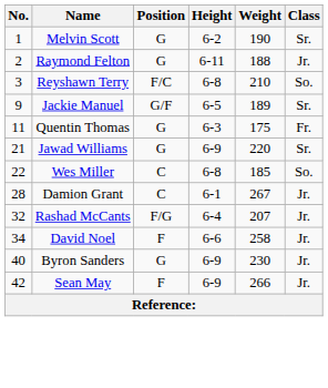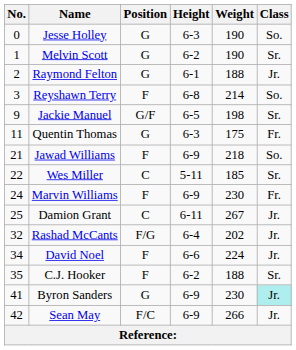 <table class="wikitable">
 <tr>
 <th>No.</th>
 <th>Name</th>
 <th>Position</th>
 <th>Height</th>
 <th>Weight</th>
 <th>Class</th>
+</tr>
+<tr>
+<td style="text-align:center;">0</td>
+<td style="text-align:center;"><a href='#'>Jesse Holley</a></td>
+<td style="text-align:center;">G</td>
+<td style="text-align:center;">6-3</td>
+<td style="text-align:center;">190</td>
+<td style="text-align:center;">So.</td>
 </tr>
 <tr>
 <td style="text-align:center;">1</td>
 <td style="text-align:center;"><a href='#'>Melvin Scott</a></td>
 <td style="text-align:center;">G</td>
 <td style="text-align:center;">6-2</td>
 <td style="text-align:center;">190</td>
 <td style="text-align:center;">Sr.</td>
 </tr>
 <tr>
 <td style="text-align:center;">2</td>
 <td style="text-align:center;"><a href='#'>Raymond Felton</a></td>
 <td style="text-align:center;">G</td>
-<td style="text-align:center;">6-11</td>
+<td style="text-align:center;">6-1</td>
 <td style="text-align:center;">188</td>
 <td style="text-align:center;">Jr.</td>
 </tr>
 <tr>
 <td style="text-align:center;">3</td>
 <td style="text-align:center;"><a href='#'>Reyshawn Terry</a></td>
-<td style="text-align:center;">F/C</td>
+<td style="text-align:center;">F</td>
 <td style="text-align:center;">6-8</td>
-<td style="text-align:center;">210</td>
+<td style="text-align:center;">214</td>
 <td style="text-align:center;">So.</td>
 </tr>
 <tr>
 <td style="text-align:center;">9</td>
 <td style="text-align:center;"><a href='#'>Jackie Manuel</a></td>
 <td style="text-align:center;">G/F</td>
 <td style="text-align:center;">6-5</td>
-<td style="text-align:center;">189</td>
+<td style="text-align:center;">198</td>
 <td style="text-align:center;">Sr.</td>
 </tr>
 <tr>
 <td style="text-align:center;">11</td>
 <td style="text-align:center;">Quentin Thomas</td>
 <td style="text-align:center;">G</td>
 <td style="text-align:center;">6-3</td>
 <td style="text-align:center;">175</td>
 <td style="text-align:center;">Fr.</td>
 </tr>
 <tr>
 <td style="text-align:center;">21</td>
 <td style="text-align:center;"><a href='#'>Jawad Williams</a></td>
-<td style="text-align:center;">G</td>
+<td style="text-align:center;">F</td>
 <td style="text-align:center;">6-9</td>
-<td style="text-align:center;">220</td>
-<td style="text-align:center;">Sr.</td>
+<td style="text-align:center;">218</td>
+<td style="text-align:center;">So.</td>
 </tr>
 <tr>
 <td style="text-align:center;">22</td>
 <td style="text-align:center;"><a href='#'>Wes Miller</a></td>
 <td style="text-align:center;">C</td>
-<td style="text-align:center;">6-8</td>
+<td style="text-align:center;">5-11</td>
 <td style="text-align:center;">185</td>
-<td style="text-align:center;">So.</td>
+<td style="text-align:center;">Sr.</td>
 </tr>
 <tr>
-<td style="text-align:center;">28</td>
+<td style="text-align:center;">24</td>
+<td style="text-align:center;"><a href='#'>Marvin Williams</a></td>
+<td style="text-align:center;">F</td>
+<td style="text-align:center;">6-9</td>
+<td style="text-align:center;">230</td>
+<td style="text-align:center;">Fr.</td>
+</tr>
+<tr>
+<td style="text-align:center;">25</td>
 <td style="text-align:center;">Damion Grant</td>
 <td style="text-align:center;">C</td>
-<td style="text-align:center;">6-1</td>
+<td style="text-align:center;">6-11</td>
 <td style="text-align:center;">267</td>
 <td style="text-align:center;">Jr.</td>
 </tr>
 <tr>
 <td style="text-align:center;">32</td>
 <td style="text-align:center;"><a href='#'>Rashad McCants</a></td>
 <td style="text-align:center;">F/G</td>
 <td style="text-align:center;">6-4</td>
-<td style="text-align:center;">207</td>
+<td style="text-align:center;">202</td>
 <td style="text-align:center;">Jr.</td>
 </tr>
 <tr>
 <td style="text-align:center;">34</td>
 <td style="text-align:center;"><a href='#'>David Noel</a></td>
 <td style="text-align:center;">F</td>
 <td style="text-align:center;">6-6</td>
-<td style="text-align:center;">258</td>
+<td style="text-align:center;">224</td>
 <td style="text-align:center;">Jr.</td>
 </tr>
 <tr>
-<td style="text-align:center;">40</td>
+<td style="text-align:center;">35</td>
+<td style="text-align:center;">C.J. Hooker</td>
+<td style="text-align:center;">F</td>
+<td style="text-align:center;">6-2</td>
+<td style="text-align:center;">188</td>
+<td style="text-align:center;">Sr.</td>
+</tr>
+<tr>
+<td style="text-align:center;">41</td>
 <td style="text-align:center;">Byron Sanders</td>
 <td style="text-align:center;">G</td>
 <td style="text-align:center;">6-9</td>
 <td style="text-align:center;">230</td>
-<td style="text-align:center;">Jr.</td>
+<td style="background: paleturquoise; text-align:center;">Jr.</td>
 </tr>
 <tr>
 <td style="text-align:center;">42</td>
 <td style="text-align:center;"><a href='#'>Sean May</a></td>
-<td style="text-align:center;">F</td>
+<td style="text-align:center;">F/C</td>
 <td style="text-align:center;">6-9</td>
 <td style="text-align:center;">266</td>
 <td style="text-align:center;">Jr.</td>
 </tr>
 <tr>
 <th style="text-align:center;" colspan="6">Reference:</th>
 </tr>
 </table>
